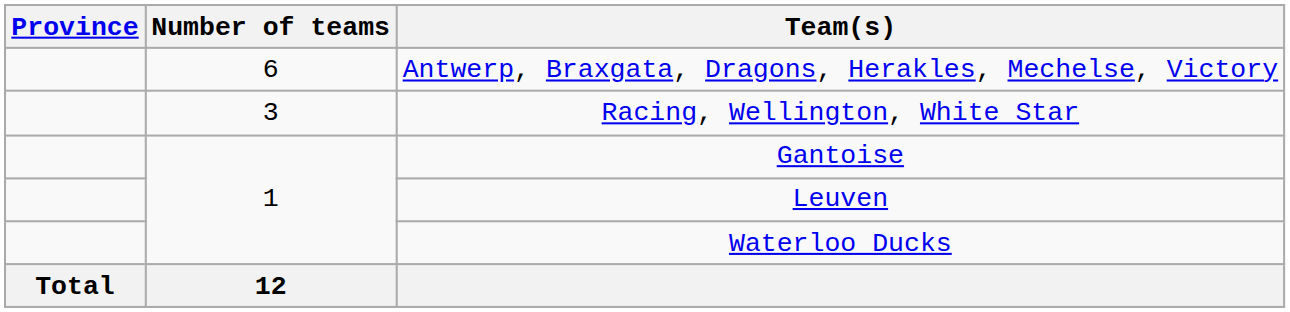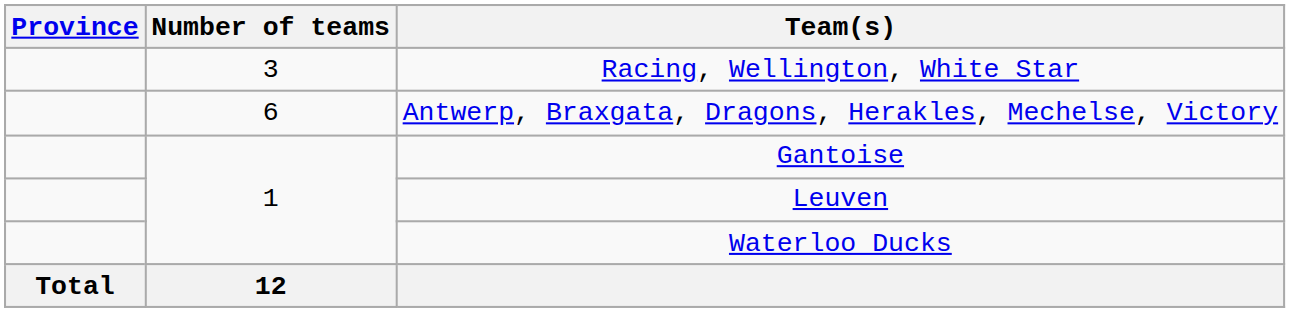 <table class="wikitable" style="text-align:center">
 <tr>
 <th><a href='#'>Province</a></th>
 <th>Number of teams</th>
 <th>Team(s)</th>
 </tr>
 <tr>
 <td align="left"></td>
-<td>6</td>
-<td><a href='#'>Antwerp</a>, <a href='#'>Braxgata</a>, <a href='#'>Dragons</a>, <a href='#'>Herakles</a>, <a href='#'>Mechelse</a>, <a href='#'>Victory</a></td>
+<td>3</td>
+<td><a href='#'>Racing</a>, <a href='#'>Wellington</a>, <a href='#'>White Star</a></td>
 </tr>
 <tr>
 <td align="left"></td>
-<td>3</td>
-<td><a href='#'>Racing</a>, <a href='#'>Wellington</a>, <a href='#'>White Star</a></td>
+<td>6</td>
+<td><a href='#'>Antwerp</a>, <a href='#'>Braxgata</a>, <a href='#'>Dragons</a>, <a href='#'>Herakles</a>, <a href='#'>Mechelse</a>, <a href='#'>Victory</a></td>
 </tr>
 <tr>
 <td align="left"></td>
 <td rowspan=3>1</td>
 <td><a href='#'>Gantoise</a></td>
 </tr>
 <tr>
 <td align=left></td>
 <td><a href='#'>Leuven</a></td>
 </tr>
 <tr>
 <td align=left></td>
 <td><a href='#'>Waterloo Ducks</a></td>
 </tr>
 <tr>
 <th>Total</th>
 <th>12</th>
 <th></th>
 </tr>
 </table>
